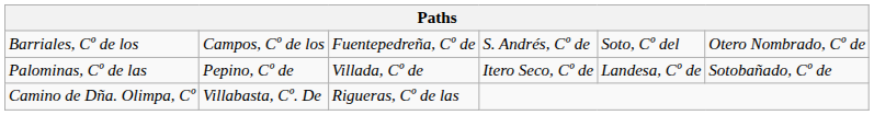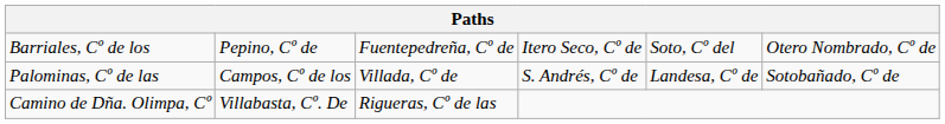 <table class="wikitable" align=>
 <tr>
 <th colspan="6">Paths</th>
 </tr>
 <tr>
 <td><em>Barriales, Cº de los</em></td>
-<td><em>Campos, Cº de los</em></td>
+<td><em>Pepino, Cº de</em></td>
 <td><em>Fuentepedreña, Cº de</em></td>
-<td><em>S. Andrés, Cº de</em></td>
+<td><em>Itero Seco, Cº de</em></td>
 <td><em>Soto, Cº del</em></td>
 <td><em>Otero Nombrado, Cº de</em></td>
 </tr>
 <tr>
 <td><em>Palominas, Cº de las</em></td>
-<td><em>Pepino, Cº de</em></td>
+<td><em>Campos, Cº de los</em></td>
 <td><em>Villada, Cº de</em></td>
-<td><em>Itero Seco, Cº de</em></td>
+<td><em>S. Andrés, Cº de</em></td>
 <td><em>Landesa, Cº de </em></td>
 <td><em>Sotobañado, Cº de</em></td>
 </tr>
 <tr>
 <td><em>Camino de Dña. Olimpa, Cº</em></td>
 <td><em>Villabasta, Cº. De</em></td>
 <td><em>Rigueras, Cº de las</em></td>
 </tr>
 </table>
